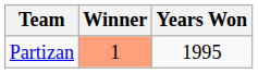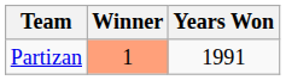 <table class="wikitable">
 <tr>
 <th>Team</th>
 <th>Winner</th>
 <th>Years Won</th>
 </tr>
 <tr>
 <td><a href='#'>Partizan</a></td>
 <td align=center style="background: lightsalmon;">1</td>
-<td align=center>1995</td>
+<td align=center>1991</td>
 </tr>
 </table>
